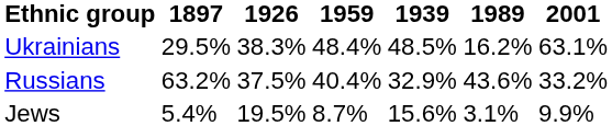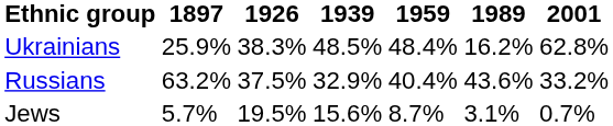 <table class="standard">
 <tr>
 <th>Ethnic group</th>
 <th>1897</th>
 <th>1926</th>
+<th>1939</th>
 <th>1959</th>
-<th>1939</th>
 <th>1989</th>
 <th>2001</th>
 </tr>
 <tr>
 <td><a href='#'>Ukrainians</a></td>
-<td>29.5%</td>
+<td>25.9%</td>
 <td>38.3%</td>
+<td>48.5%</td>
 <td>48.4%</td>
-<td>48.5%</td>
 <td>16.2%</td>
-<td>63.1%</td>
+<td>62.8%</td>
 </tr>
 <tr>
 <td><a href='#'>Russians</a></td>
 <td>63.2%</td>
 <td>37.5%</td>
+<td>32.9%</td>
 <td>40.4%</td>
-<td>32.9%</td>
 <td>43.6%</td>
 <td>33.2%</td>
 </tr>
 <tr>
 <td>Jews</td>
-<td>5.4%</td>
+<td>5.7%</td>
 <td>19.5%</td>
+<td>15.6%</td>
 <td>8.7%</td>
-<td>15.6%</td>
 <td>3.1%</td>
-<td>9.9%</td>
+<td>0.7%</td>
 </tr>
 </table>
